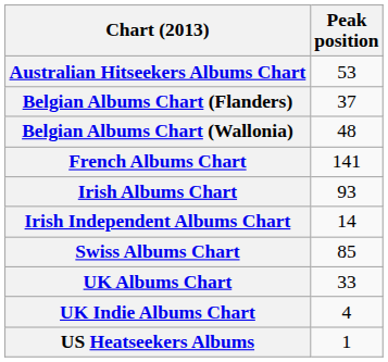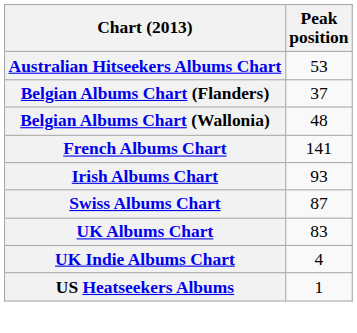 <table class="wikitable sortable plainrowheaders" style="text-align:center">
 <tr>
 <th scope="col">Chart (2013)</th>
 <th scope="col">Peak<br>position</th>
 </tr>
 <tr>
 <th scope="row"><a href='#'>Australian Hitseekers Albums Chart</a></th>
 <td>53</td>
 </tr>
 <tr>
 <th scope="row"><a href='#'>Belgian Albums Chart</a> (Flanders)</th>
 <td>37</td>
 </tr>
 <tr>
 <th scope="row"><a href='#'>Belgian Albums Chart</a> (Wallonia)</th>
 <td>48</td>
 </tr>
 <tr>
 <th scope="row"><a href='#'>French Albums Chart</a></th>
 <td>141</td>
 </tr>
 <tr>
 <th scope="row"><a href='#'>Irish Albums Chart</a></th>
 <td>93</td>
 </tr>
 <tr>
-<th scope="row"><a href='#'>Irish Independent Albums Chart</a></th>
-<td>14</td>
-</tr>
-<tr>
 <th scope="row"><a href='#'>Swiss Albums Chart</a></th>
-<td>85</td>
+<td>87</td>
 </tr>
 <tr>
 <th scope="row"><a href='#'>UK Albums Chart</a></th>
-<td>33</td>
+<td>83</td>
 </tr>
 <tr>
 <th scope="row"><a href='#'>UK Indie Albums Chart</a></th>
 <td>4</td>
 </tr>
 <tr>
 <th scope="row">US <a href='#'>Heatseekers Albums</a></th>
 <td>1</td>
 </tr>
 </table>
